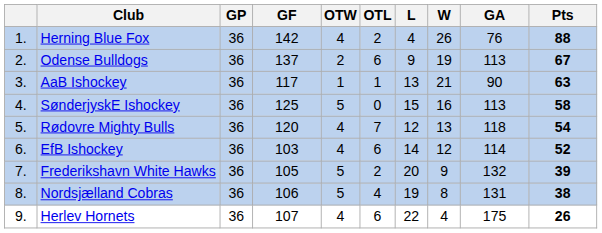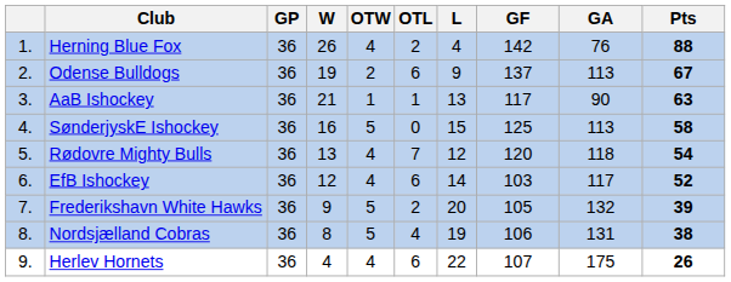 <table class="wikitable">
 <tr>
 <th width="30"></th>
 <th width="200">Club</th>
 <th width="30">GP</th>
-<th width="70">GF</th>
+<th width="30">W</th>
 <th width="30">OTW</th>
 <th width="30">OTL</th>
 <th width="30">L</th>
-<th width="30">W</th>
+<th width="70">GF</th>
 <th width="70">GA</th>
 <th width="70">Pts</th>
 </tr>
 <tr bgcolor="#BCD2EE" align="center">
 <td>1.</td>
 <td align="left"><a href='#'>Herning Blue Fox</a></td>
 <td>36</td>
-<td>142</td>
+<td>26</td>
 <td>4</td>
 <td>2</td>
 <td>4</td>
-<td>26</td>
+<td>142</td>
 <td>76</td>
 <td><strong>88</strong></td>
 </tr>
 <tr bgcolor="#BCD2EE" align="center">
 <td>2.</td>
 <td align="left"><a href='#'>Odense Bulldogs</a></td>
 <td>36</td>
-<td>137</td>
+<td>19</td>
 <td>2</td>
 <td>6</td>
 <td>9</td>
-<td>19</td>
+<td>137</td>
 <td>113</td>
 <td><strong>67</strong></td>
 </tr>
 <tr bgcolor="#BCD2EE" align="center">
 <td>3.</td>
 <td align="left"><a href='#'>AaB Ishockey</a></td>
 <td>36</td>
-<td>117</td>
+<td>21</td>
 <td>1</td>
 <td>1</td>
 <td>13</td>
-<td>21</td>
+<td>117</td>
 <td>90</td>
 <td><strong>63</strong></td>
 </tr>
 <tr bgcolor="#BCD2EE" align="center">
 <td>4.</td>
 <td align="left"><a href='#'>SønderjyskE Ishockey</a></td>
 <td>36</td>
-<td>125</td>
+<td>16</td>
 <td>5</td>
 <td>0</td>
 <td>15</td>
-<td>16</td>
+<td>125</td>
 <td>113</td>
 <td><strong>58</strong></td>
 </tr>
 <tr bgcolor="#BCD2EE" align="center">
 <td>5.</td>
 <td align="left"><a href='#'>Rødovre Mighty Bulls</a></td>
 <td>36</td>
-<td>120</td>
+<td>13</td>
 <td>4</td>
 <td>7</td>
 <td>12</td>
-<td>13</td>
+<td>120</td>
 <td>118</td>
 <td><strong>54</strong></td>
 </tr>
 <tr bgcolor="#BCD2EE" align="center">
 <td>6.</td>
 <td align="left"><a href='#'>EfB Ishockey</a></td>
 <td>36</td>
-<td>103</td>
+<td>12</td>
 <td>4</td>
 <td>6</td>
 <td>14</td>
-<td>12</td>
-<td>114</td>
+<td>103</td>
+<td>117</td>
 <td><strong>52</strong></td>
 </tr>
 <tr bgcolor="#BCD2EE" align="center">
 <td>7.</td>
 <td align="left"><a href='#'>Frederikshavn White Hawks</a></td>
 <td>36</td>
-<td>105</td>
+<td>9</td>
 <td>5</td>
 <td>2</td>
 <td>20</td>
-<td>9</td>
+<td>105</td>
 <td>132</td>
 <td><strong>39</strong></td>
 </tr>
 <tr bgcolor="#BCD2EE" align="center">
 <td>8.</td>
 <td align="left"><a href='#'>Nordsjælland Cobras</a></td>
 <td>36</td>
-<td>106</td>
+<td>8</td>
 <td>5</td>
 <td>4</td>
 <td>19</td>
-<td>8</td>
+<td>106</td>
 <td>131</td>
 <td><strong>38</strong></td>
 </tr>
 <tr bgcolor="#FFFFFF" align="center">
 <td>9.</td>
 <td align="left"><a href='#'>Herlev Hornets</a></td>
 <td>36</td>
-<td>107</td>
+<td>4</td>
 <td>4</td>
 <td>6</td>
 <td>22</td>
-<td>4</td>
+<td>107</td>
 <td>175</td>
 <td><strong>26</strong></td>
 </tr>
 </table>
